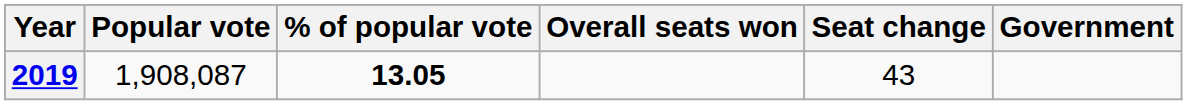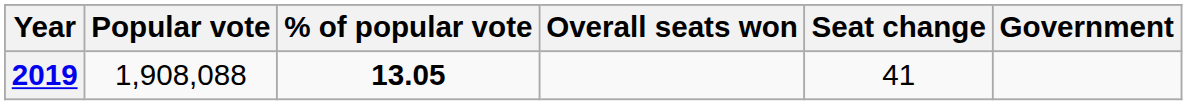 <table class="wikitable" style="text-align:center">
 <tr>
 <th>Year</th>
 <th>Popular vote</th>
 <th>% of popular vote</th>
 <th>Overall seats won</th>
 <th>Seat change</th>
 <th rowspan=1>Government</th>
 </tr>
 <tr>
 <th><a href='#'>2019</a></th>
-<td>1,908,087</td>
+<td>1,908,088</td>
 <td><strong>13.05</strong></td>
 <td></td>
-<td> 43</td>
+<td> 41</td>
 <td></td>
 </tr>
 </table>
